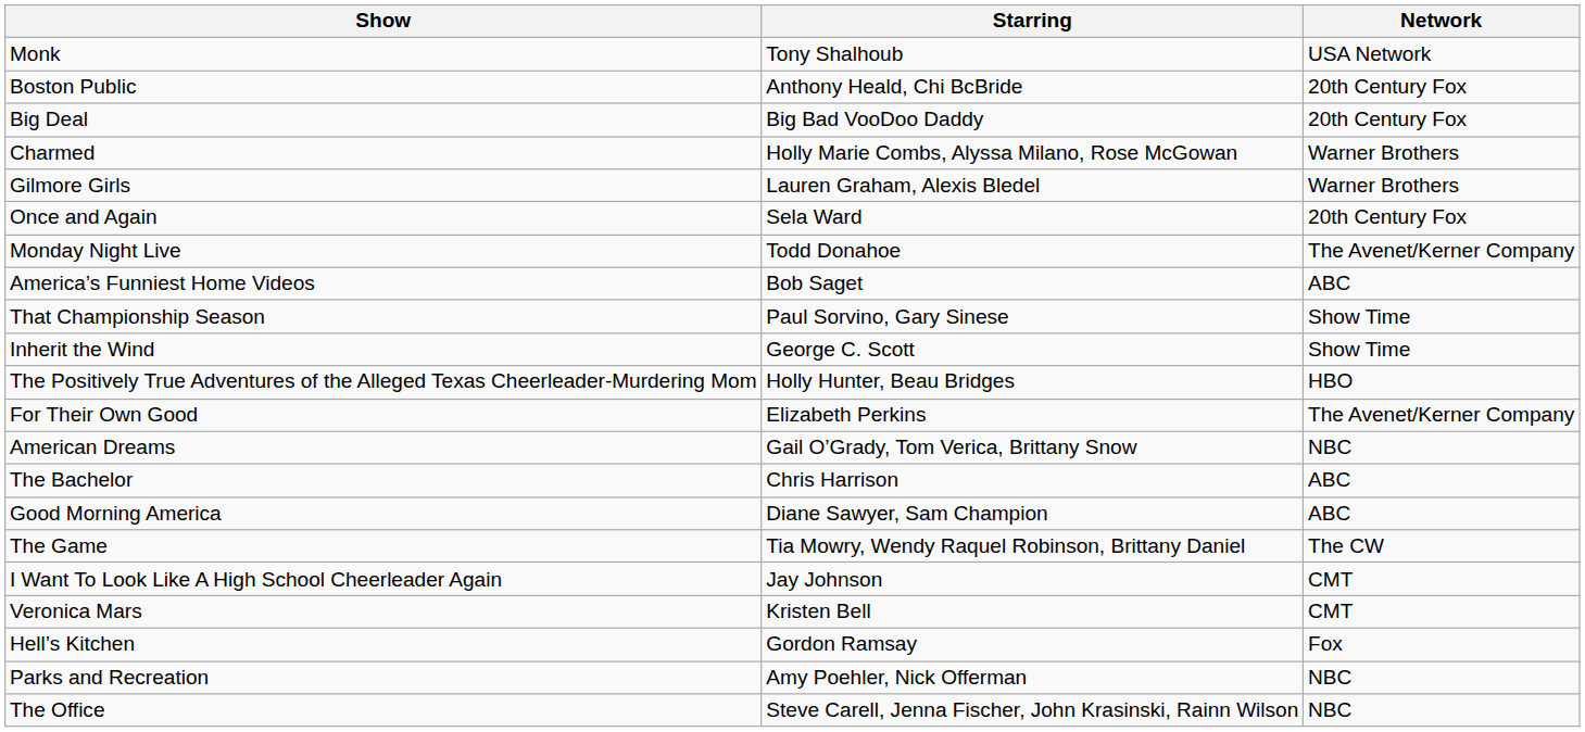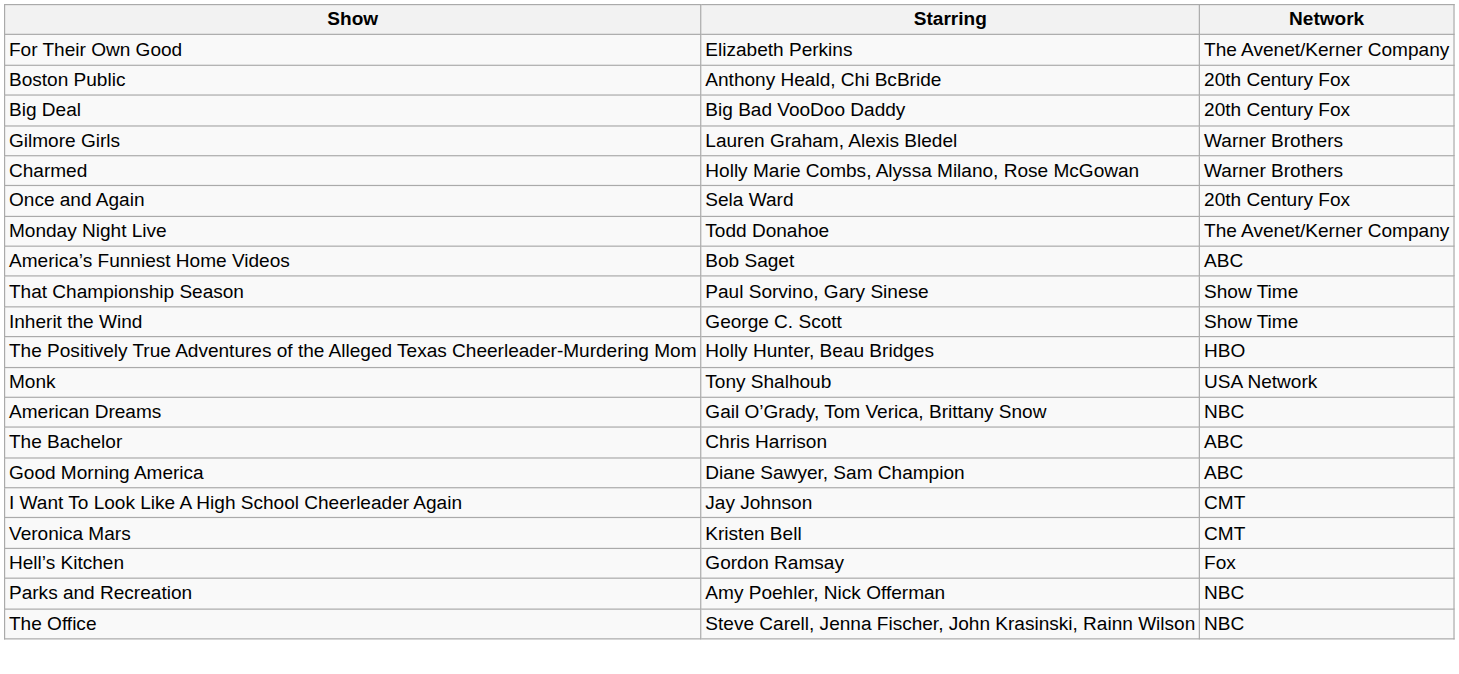 <table class="wikitable">
 <tr>
 <th>Show</th>
 <th>Starring</th>
 <th>Network</th>
 </tr>
 <tr>
-<td>Monk</td>
-<td>Tony Shalhoub</td>
-<td>USA Network</td>
+<td>For Their Own Good</td>
+<td>Elizabeth Perkins</td>
+<td>The Avenet/Kerner Company</td>
 </tr>
 <tr>
 <td>Boston Public</td>
 <td>Anthony Heald, Chi BcBride</td>
 <td>20th Century Fox</td>
 </tr>
 <tr>
 <td>Big Deal</td>
 <td>Big Bad VooDoo Daddy</td>
 <td>20th Century Fox</td>
 </tr>
 <tr>
-<td>Charmed</td>
-<td>Holly Marie Combs, Alyssa Milano, Rose McGowan</td>
+<td>Gilmore Girls</td>
+<td>Lauren Graham, Alexis Bledel</td>
 <td>Warner Brothers</td>
 </tr>
 <tr>
-<td>Gilmore Girls</td>
-<td>Lauren Graham, Alexis Bledel</td>
+<td>Charmed</td>
+<td>Holly Marie Combs, Alyssa Milano, Rose McGowan</td>
 <td>Warner Brothers</td>
 </tr>
 <tr>
 <td>Once and Again</td>
 <td>Sela Ward</td>
 <td>20th Century Fox</td>
 </tr>
 <tr>
 <td>Monday Night Live</td>
 <td>Todd Donahoe</td>
 <td>The Avenet/Kerner Company</td>
 </tr>
 <tr>
 <td>America’s Funniest Home Videos</td>
 <td>Bob Saget</td>
 <td>ABC</td>
 </tr>
 <tr>
 <td>That Championship Season</td>
 <td>Paul Sorvino, Gary Sinese</td>
 <td>Show Time</td>
 </tr>
 <tr>
 <td>Inherit the Wind</td>
 <td>George C. Scott</td>
 <td>Show Time</td>
 </tr>
 <tr>
 <td>The Positively True Adventures of the Alleged Texas Cheerleader-Murdering Mom</td>
 <td>Holly Hunter, Beau Bridges</td>
 <td>HBO</td>
 </tr>
 <tr>
-<td>For Their Own Good</td>
-<td>Elizabeth Perkins</td>
-<td>The Avenet/Kerner Company</td>
+<td>Monk</td>
+<td>Tony Shalhoub</td>
+<td>USA Network</td>
 </tr>
 <tr>
 <td>American Dreams</td>
 <td>Gail O’Grady, Tom Verica, Brittany Snow</td>
 <td>NBC</td>
 </tr>
 <tr>
 <td>The Bachelor</td>
 <td>Chris Harrison</td>
 <td>ABC</td>
 </tr>
 <tr>
 <td>Good Morning America</td>
 <td>Diane Sawyer, Sam Champion</td>
 <td>ABC</td>
-</tr>
-<tr>
-<td>The Game</td>
-<td>Tia Mowry, Wendy Raquel Robinson, Brittany Daniel</td>
-<td>The CW</td>
 </tr>
 <tr>
 <td>I Want To Look Like A High School Cheerleader Again</td>
 <td>Jay Johnson</td>
 <td>CMT</td>
 </tr>
 <tr>
 <td>Veronica Mars</td>
 <td>Kristen Bell</td>
 <td>CMT</td>
 </tr>
 <tr>
 <td>Hell’s Kitchen</td>
 <td>Gordon Ramsay</td>
 <td>Fox</td>
 </tr>
 <tr>
 <td>Parks and Recreation</td>
 <td>Amy Poehler, Nick Offerman</td>
 <td>NBC</td>
 </tr>
 <tr>
 <td>The Office</td>
 <td>Steve Carell, Jenna Fischer, John Krasinski, Rainn Wilson</td>
 <td>NBC</td>
 </tr>
 </table>
